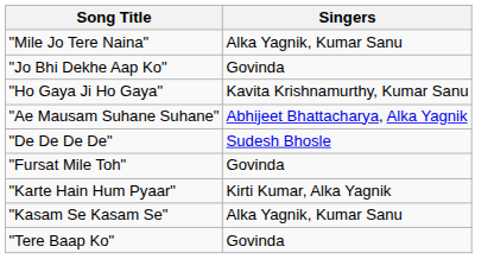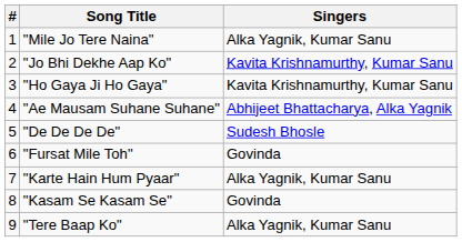 <table class="wikitable sortable">
 <tr>
+<th>#</th>
 <th>Song Title</th>
 <th>Singers</th>
 </tr>
 <tr>
+<td>1</td>
 <td>"Mile Jo Tere Naina"</td>
 <td>Alka Yagnik, Kumar Sanu</td>
 </tr>
 <tr>
+<td>2</td>
 <td>"Jo Bhi Dekhe Aap Ko"</td>
-<td>Govinda</td>
+<td><a href='#'>Kavita Krishnamurthy</a>, <a href='#'>Kumar Sanu</a></td>
 </tr>
 <tr>
+<td>3</td>
 <td>"Ho Gaya Ji Ho Gaya"</td>
 <td>Kavita Krishnamurthy, Kumar Sanu</td>
 </tr>
 <tr>
+<td>4</td>
 <td>"Ae Mausam Suhane Suhane"</td>
 <td><a href='#'>Abhijeet Bhattacharya</a>, <a href='#'>Alka Yagnik</a></td>
 </tr>
 <tr>
+<td>5</td>
 <td>"De De De De"</td>
 <td><a href='#'>Sudesh Bhosle</a></td>
 </tr>
 <tr>
+<td>6</td>
 <td>"Fursat Mile Toh"</td>
 <td>Govinda</td>
 </tr>
 <tr>
+<td>7</td>
 <td>"Karte Hain Hum Pyaar"</td>
-<td>Kirti Kumar, Alka Yagnik</td>
-</tr>
-<tr>
-<td>"Kasam Se Kasam Se"</td>
 <td>Alka Yagnik, Kumar Sanu</td>
 </tr>
 <tr>
-<td>"Tere Baap Ko"</td>
+<td>8</td>
+<td>"Kasam Se Kasam Se"</td>
 <td>Govinda</td>
 </tr>
+<tr>
+<td>9</td>
+<td>"Tere Baap Ko"</td>
+<td>Alka Yagnik, Kumar Sanu</td>
+</tr>
 </table>
